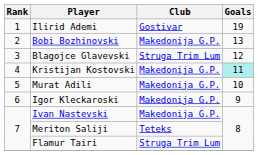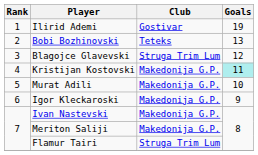 <table class="wikitable" style="text-align:center">
 <tr>
 <th>Rank</th>
 <th>Player</th>
 <th>Club</th>
 <th>Goals</th>
 </tr>
 <tr>
 <td>1</td>
 <td align="left"> Ilirid Ademi</td>
 <td align="left"><a href='#'>Gostivar</a></td>
 <td>19</td>
 </tr>
 <tr>
 <td>2</td>
 <td align="left"> <a href='#'>Bobi Bozhinovski</a></td>
-<td align="left"><a href='#'>Makedonija G.P.</a></td>
+<td align="left"><a href='#'>Teteks</a></td>
 <td>13</td>
 </tr>
 <tr>
 <td>3</td>
 <td align="left"> Blagojce Glavevski</td>
 <td align="left"><a href='#'>Struga Trim Lum</a></td>
 <td>12</td>
 </tr>
 <tr>
 <td>4</td>
 <td align="left"> Kristijan Kostovski</td>
 <td align="left"><a href='#'>Makedonija G.P.</a></td>
 <td style="background: paleturquoise;">11</td>
 </tr>
 <tr>
 <td>5</td>
 <td align="left"> Murat Adili</td>
 <td align="left"><a href='#'>Makedonija G.P.</a></td>
 <td>10</td>
 </tr>
 <tr>
 <td>6</td>
 <td align="left"> Igor Kleckaroski</td>
 <td align="left"><a href='#'>Makedonija G.P.</a></td>
 <td>9</td>
 </tr>
 <tr>
 <td rowspan="3">7</td>
 <td align="left"> <a href='#'>Ivan Nastevski</a></td>
 <td align="left"><a href='#'>Makedonija G.P.</a></td>
 <td rowspan="3">8</td>
 </tr>
 <tr>
 <td align="left"> Meriton Saliji</td>
-<td align="left"><a href='#'>Teteks</a></td>
+<td align="left"><a href='#'>Makedonija G.P.</a></td>
 </tr>
 <tr>
 <td align="left"> Flamur Tairi</td>
 <td align="left"><a href='#'>Struga Trim Lum</a></td>
 </tr>
 <tr>
 </tr>
 </table>
